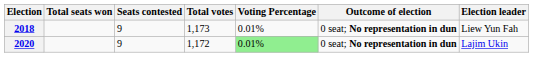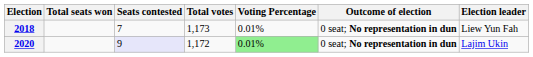 <table class="wikitable">
 <tr>
 <th>Election</th>
 <th>Total seats won</th>
 <th>Seats contested</th>
 <th>Total votes</th>
 <th>Voting Percentage</th>
 <th>Outcome of election</th>
 <th>Election leader</th>
 </tr>
 <tr>
 <th><a href='#'>2018</a></th>
 <td></td>
-<td>9</td>
+<td>7</td>
 <td>1,173</td>
 <td>0.01%</td>
 <td>0 seat; <strong>No representation in dun</strong></td>
 <td>Liew Yun Fah</td>
 </tr>
 <tr>
 <th><a href='#'>2020</a></th>
 <td></td>
-<td>9</td>
+<td style="background: lavender;">9</td>
 <td>1,172</td>
 <td style="background: lightgreen;">0.01%</td>
 <td>0 seat; <strong>No representation in dun</strong></td>
 <td><a href='#'>Lajim Ukin</a></td>
 </tr>
 </table>
